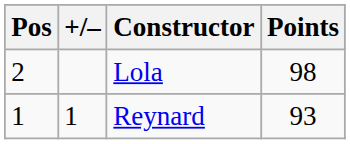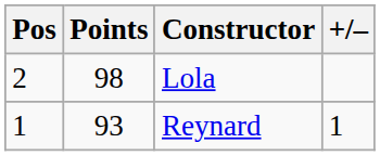 <table class="wikitable" style="font-size: 95%;">
 <tr>
 <th>Pos</th>
+<th>Points</th>
+<th>Constructor</th>
 <th>+/–</th>
-<th>Constructor</th>
-<th>Points</th>
 </tr>
 <tr>
 <td>2</td>
+<td align="center">98</td>
+<td> <a href='#'>Lola</a></td>
 <td align="left"></td>
-<td> <a href='#'>Lola</a></td>
-<td align="center">98</td>
 </tr>
 <tr>
 <td>1</td>
+<td align="center">93</td>
+<td> <a href='#'>Reynard</a></td>
 <td align="left"> 1</td>
-<td> <a href='#'>Reynard</a></td>
-<td align="center">93</td>
 </tr>
 </table>
